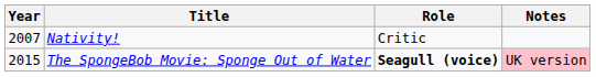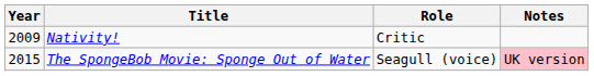 <table class="wikitable sortable">
 <tr>
 <th>Year</th>
 <th>Title</th>
 <th>Role</th>
 <th>Notes</th>
 </tr>
 <tr>
-<td>2007</td>
+<td>2009</td>
 <td><em><a href='#'>Nativity!</a></em></td>
 <td>Critic</td>
 <td></td>
 </tr>
 <tr>
 <td rowspan="2">2015</td>
 <td><em><a href='#'>The SpongeBob Movie: Sponge Out of Water</a></em></td>
-<td><strong>Seagull (voice)</strong></td>
+<td>Seagull (voice)</td>
 <td style="background: pink;">UK version</td>
 </tr>
 </table>
